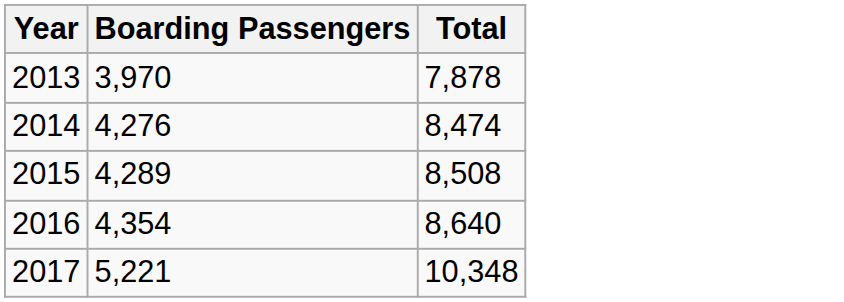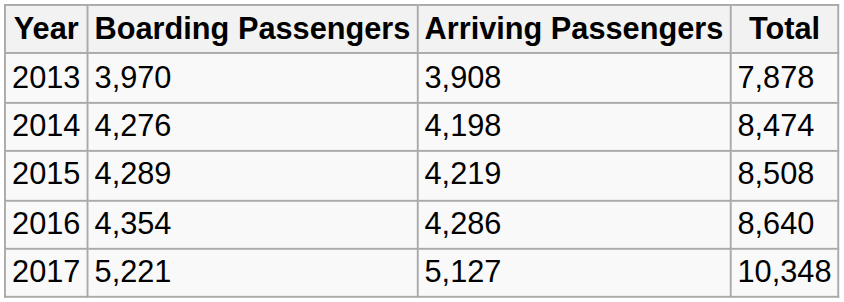 <table class="wikitable">
 <tr>
 <th>Year</th>
 <th>Boarding Passengers</th>
+<th>Arriving Passengers</th>
 <th>Total</th>
 </tr>
 <tr>
 <td>2013</td>
 <td>3,970</td>
+<td>3,908</td>
 <td>7,878</td>
 </tr>
 <tr>
 <td>2014</td>
 <td>4,276</td>
+<td>4,198</td>
 <td>8,474</td>
 </tr>
 <tr>
 <td>2015</td>
 <td>4,289</td>
+<td>4,219</td>
 <td>8,508</td>
 </tr>
 <tr>
 <td>2016</td>
 <td>4,354</td>
+<td>4,286</td>
 <td>8,640</td>
 </tr>
 <tr>
 <td>2017</td>
 <td>5,221</td>
+<td>5,127</td>
 <td>10,348</td>
 </tr>
 </table>
